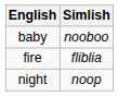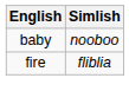 <table class="wikitable" style="text-align: center; float:right;">
 <tr>
 <th>English</th>
 <th>Simlish</th>
 </tr>
 <tr ->
 <td>baby</td>
 <td><em>nooboo</em></td>
 </tr>
 <tr ->
 <td>fire</td>
 <td><em>fliblia</em></td>
 </tr>
-<tr ->
-<td>night</td>
-<td><em>noop</em></td>
-</tr>
 </table>
